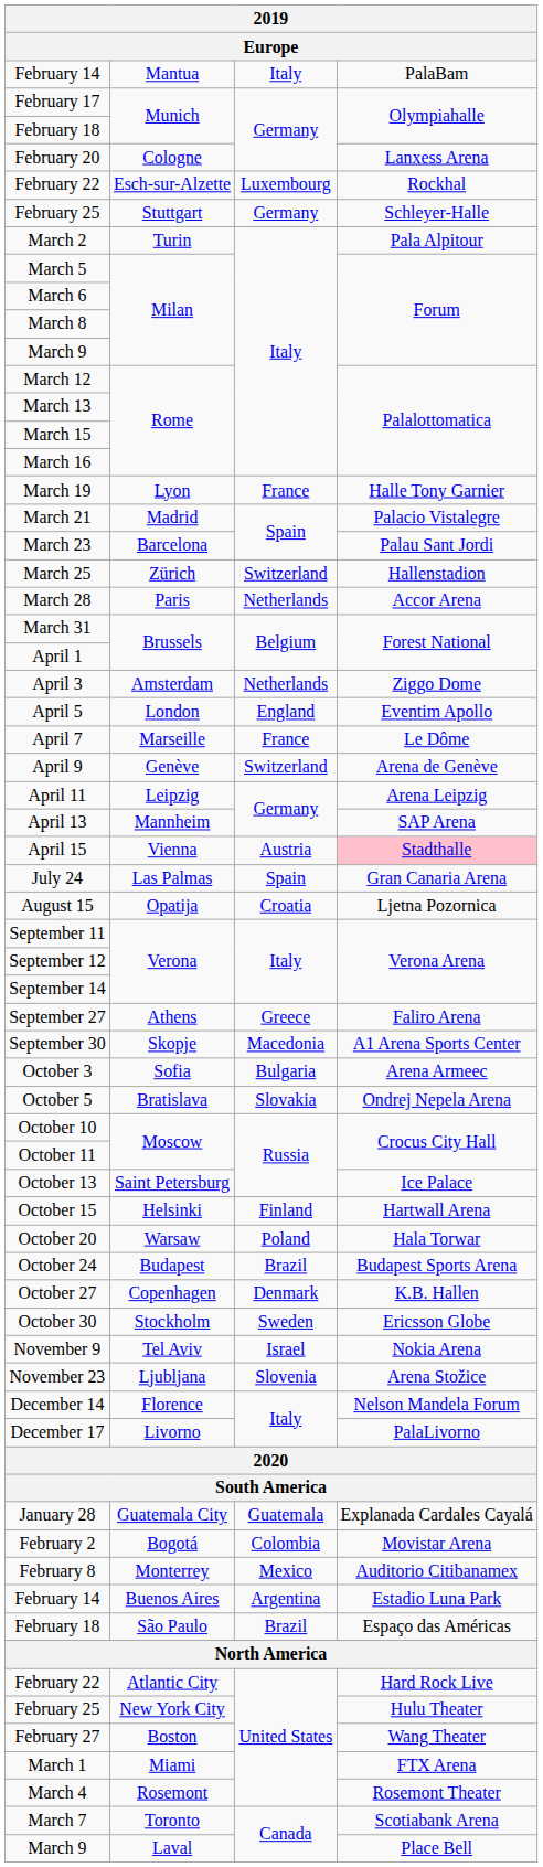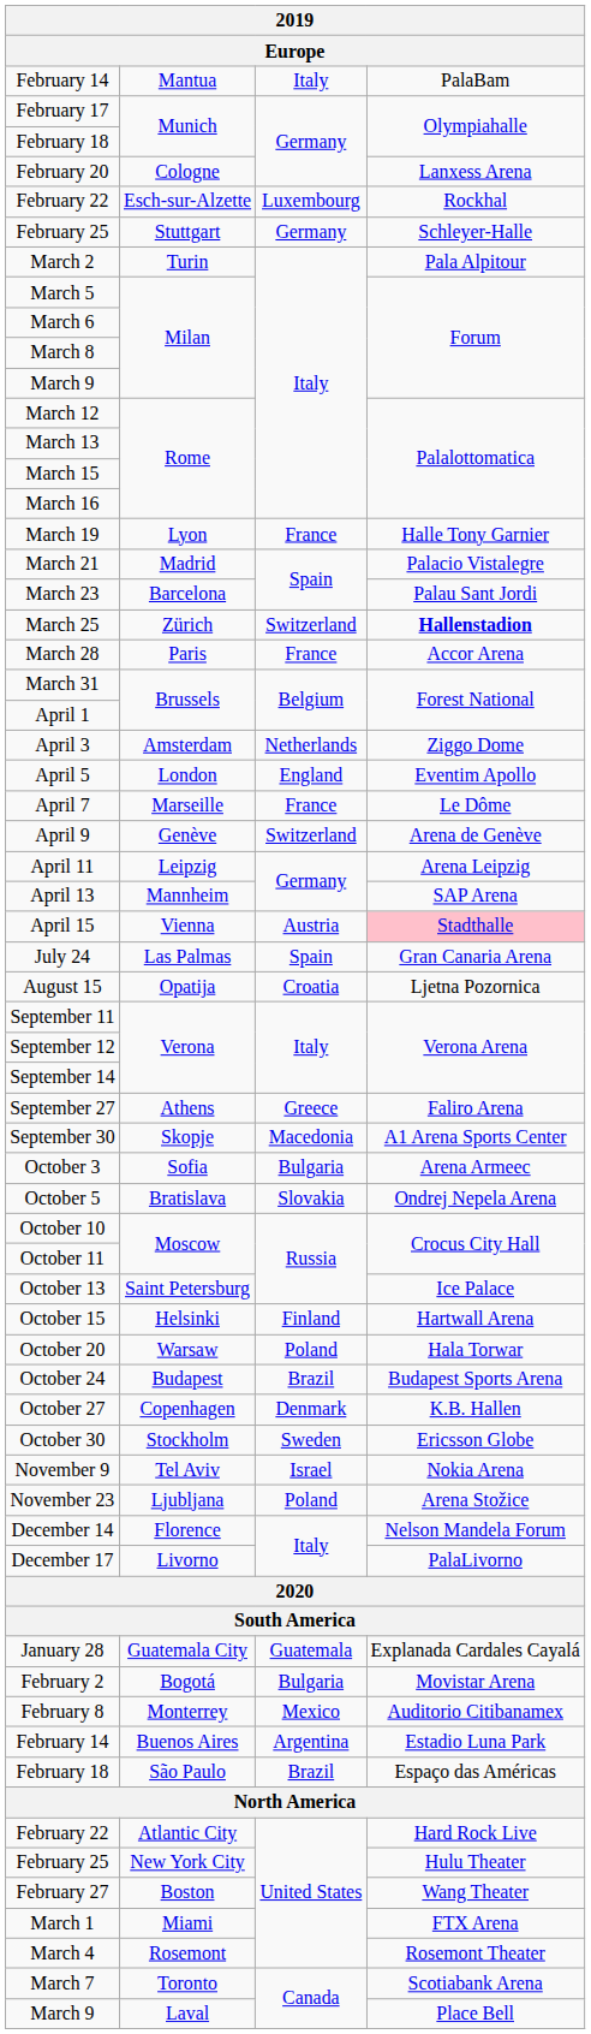 <table class="wikitable" style="text-align:center;">
 <tr>
 <th colspan="6">2019</th>
 </tr>
 <tr>
 <th colspan="6">Europe</th>
 </tr>
 <tr>
 <td>February 14</td>
 <td><a href='#'>Mantua</a></td>
 <td><a href='#'>Italy</a></td>
 <td>PalaBam</td>
 </tr>
 <tr>
 <td>February 17</td>
 <td rowspan="2"><a href='#'>Munich</a></td>
 <td rowspan="3"><a href='#'>Germany</a></td>
 <td rowspan="2"><a href='#'>Olympiahalle</a></td>
 </tr>
 <tr>
 <td>February 18</td>
 </tr>
 <tr>
 <td>February 20</td>
 <td><a href='#'>Cologne</a></td>
 <td><a href='#'>Lanxess Arena</a></td>
 </tr>
 <tr>
 <td>February 22</td>
 <td><a href='#'>Esch-sur-Alzette</a></td>
 <td><a href='#'>Luxembourg</a></td>
 <td><a href='#'>Rockhal</a></td>
 </tr>
 <tr>
 <td>February 25</td>
 <td><a href='#'>Stuttgart</a></td>
 <td><a href='#'>Germany</a></td>
 <td><a href='#'>Schleyer-Halle</a></td>
 </tr>
 <tr>
 <td>March 2</td>
 <td><a href='#'>Turin</a></td>
 <td rowspan="9"><a href='#'>Italy</a></td>
 <td><a href='#'>Pala Alpitour</a></td>
 </tr>
 <tr>
 <td>March 5</td>
 <td rowspan="4"><a href='#'>Milan</a></td>
 <td rowspan="4"><a href='#'>Forum</a></td>
 </tr>
 <tr>
 <td>March 6</td>
 </tr>
 <tr>
 <td>March 8</td>
 </tr>
 <tr>
 <td>March 9</td>
 </tr>
 <tr>
 <td>March 12</td>
 <td rowspan="4"><a href='#'>Rome</a></td>
 <td rowspan="4"><a href='#'>Palalottomatica</a></td>
 </tr>
 <tr>
 <td>March 13</td>
 </tr>
 <tr>
 <td>March 15</td>
 </tr>
 <tr>
 <td>March 16</td>
 </tr>
 <tr>
 <td>March 19</td>
 <td><a href='#'>Lyon</a></td>
 <td><a href='#'>France</a></td>
 <td><a href='#'>Halle Tony Garnier</a></td>
 </tr>
 <tr>
 <td>March 21</td>
 <td><a href='#'>Madrid</a></td>
 <td rowspan="2"><a href='#'>Spain</a></td>
 <td><a href='#'>Palacio Vistalegre</a></td>
 </tr>
 <tr>
 <td>March 23</td>
 <td><a href='#'>Barcelona</a></td>
 <td><a href='#'>Palau Sant Jordi</a></td>
 </tr>
 <tr>
 <td>March 25</td>
 <td><a href='#'>Zürich</a></td>
 <td><a href='#'>Switzerland</a></td>
-<td><a href='#'>Hallenstadion</a></td>
+<td><strong><a href='#'>Hallenstadion</a></strong></td>
 </tr>
 <tr>
 <td>March 28</td>
 <td><a href='#'>Paris</a></td>
-<td><a href='#'>Netherlands</a></td>
+<td><a href='#'>France</a></td>
 <td><a href='#'>Accor Arena</a></td>
 </tr>
 <tr>
 <td>March 31</td>
 <td rowspan="2"><a href='#'>Brussels</a></td>
 <td rowspan="2"><a href='#'>Belgium</a></td>
 <td rowspan="2"><a href='#'>Forest National</a></td>
 </tr>
 <tr>
 <td>April 1</td>
 </tr>
 <tr>
 <td>April 3</td>
 <td><a href='#'>Amsterdam</a></td>
 <td><a href='#'>Netherlands</a></td>
 <td><a href='#'>Ziggo Dome</a></td>
 </tr>
 <tr>
 <td>April 5</td>
 <td><a href='#'>London</a></td>
 <td><a href='#'>England</a></td>
 <td><a href='#'>Eventim Apollo</a></td>
 </tr>
 <tr>
 <td>April 7</td>
 <td><a href='#'>Marseille</a></td>
 <td><a href='#'>France</a></td>
 <td><a href='#'>Le Dôme</a></td>
 </tr>
 <tr>
 <td>April 9</td>
 <td><a href='#'>Genève</a></td>
 <td><a href='#'>Switzerland</a></td>
 <td><a href='#'>Arena de Genève</a></td>
 </tr>
 <tr>
 <td>April 11</td>
 <td><a href='#'>Leipzig</a></td>
 <td rowspan="2"><a href='#'>Germany</a></td>
 <td><a href='#'>Arena Leipzig</a></td>
 </tr>
 <tr>
 <td>April 13</td>
 <td><a href='#'>Mannheim</a></td>
 <td><a href='#'>SAP Arena</a></td>
 </tr>
 <tr>
 <td>April 15</td>
 <td><a href='#'>Vienna</a></td>
 <td><a href='#'>Austria</a></td>
 <td style="background: pink;"><a href='#'>Stadthalle</a></td>
 </tr>
 <tr>
 <td>July 24</td>
 <td><a href='#'>Las Palmas</a></td>
 <td><a href='#'>Spain</a></td>
 <td><a href='#'>Gran Canaria Arena</a></td>
 </tr>
 <tr>
 <td>August 15</td>
 <td><a href='#'>Opatija</a></td>
 <td><a href='#'>Croatia</a></td>
 <td>Ljetna Pozornica</td>
 </tr>
 <tr>
 <td>September 11</td>
 <td rowspan="3"><a href='#'>Verona</a></td>
 <td rowspan="3"><a href='#'>Italy</a></td>
 <td rowspan="3"><a href='#'>Verona Arena</a></td>
 </tr>
 <tr>
 <td>September 12</td>
 </tr>
 <tr>
 <td>September 14</td>
 </tr>
 <tr>
 <td>September 27</td>
 <td><a href='#'>Athens</a></td>
 <td><a href='#'>Greece</a></td>
 <td><a href='#'>Faliro Arena</a></td>
 </tr>
 <tr>
 <td>September 30</td>
 <td><a href='#'>Skopje</a></td>
 <td><a href='#'>Macedonia</a></td>
 <td><a href='#'>A1 Arena Sports Center</a></td>
 </tr>
 <tr>
 <td>October 3</td>
 <td><a href='#'>Sofia</a></td>
 <td><a href='#'>Bulgaria</a></td>
 <td><a href='#'>Arena Armeec</a></td>
 </tr>
 <tr>
 <td>October 5</td>
 <td><a href='#'>Bratislava</a></td>
 <td><a href='#'>Slovakia</a></td>
 <td><a href='#'>Ondrej Nepela Arena</a></td>
 </tr>
 <tr>
 <td>October 10</td>
 <td rowspan="2"><a href='#'>Moscow</a></td>
 <td rowspan="3"><a href='#'>Russia</a></td>
 <td rowspan="2"><a href='#'>Crocus City Hall</a></td>
 </tr>
 <tr>
 <td>October 11</td>
 </tr>
 <tr>
 <td>October 13</td>
 <td><a href='#'>Saint Petersburg</a></td>
 <td><a href='#'>Ice Palace</a></td>
 </tr>
 <tr>
 <td>October 15</td>
 <td><a href='#'>Helsinki</a></td>
 <td><a href='#'>Finland</a></td>
 <td><a href='#'>Hartwall Arena</a></td>
 </tr>
 <tr>
 <td>October 20</td>
 <td><a href='#'>Warsaw</a></td>
 <td><a href='#'>Poland</a></td>
 <td><a href='#'>Hala Torwar</a></td>
 </tr>
 <tr>
 <td>October 24</td>
 <td><a href='#'>Budapest</a></td>
 <td><a href='#'>Brazil</a></td>
 <td><a href='#'>Budapest Sports Arena</a></td>
 </tr>
 <tr>
 <td>October 27</td>
 <td><a href='#'>Copenhagen</a></td>
 <td><a href='#'>Denmark</a></td>
 <td><a href='#'>K.B. Hallen</a></td>
 </tr>
 <tr>
 <td>October 30</td>
 <td><a href='#'>Stockholm</a></td>
 <td><a href='#'>Sweden</a></td>
 <td><a href='#'>Ericsson Globe</a></td>
 </tr>
 <tr>
 <td>November 9</td>
 <td><a href='#'>Tel Aviv</a></td>
 <td><a href='#'>Israel</a></td>
 <td><a href='#'>Nokia Arena</a></td>
 </tr>
 <tr>
 <td>November 23</td>
 <td><a href='#'>Ljubljana</a></td>
-<td><a href='#'>Slovenia</a></td>
+<td><a href='#'>Poland</a></td>
 <td><a href='#'>Arena Stožice</a></td>
 </tr>
 <tr>
 <td>December 14</td>
 <td><a href='#'>Florence</a></td>
 <td rowspan="2"><a href='#'>Italy</a></td>
 <td><a href='#'>Nelson Mandela Forum</a></td>
 </tr>
 <tr>
 <td>December 17</td>
 <td><a href='#'>Livorno</a></td>
 <td><a href='#'>PalaLivorno</a></td>
 </tr>
 <tr>
 <th colspan="6">2020</th>
 </tr>
 <tr>
 <th colspan="6">South America</th>
 </tr>
 <tr>
 <td>January 28</td>
 <td><a href='#'>Guatemala City</a></td>
 <td><a href='#'>Guatemala</a></td>
 <td>Explanada Cardales Cayalá</td>
 </tr>
 <tr>
 <td>February 2</td>
 <td><a href='#'>Bogotá</a></td>
-<td><a href='#'>Colombia</a></td>
+<td><a href='#'>Bulgaria</a></td>
 <td><a href='#'>Movistar Arena</a></td>
 </tr>
 <tr>
 <td>February 8</td>
 <td><a href='#'>Monterrey</a></td>
 <td><a href='#'>Mexico</a></td>
 <td><a href='#'>Auditorio Citibanamex</a></td>
 </tr>
 <tr>
 <td>February 14</td>
 <td><a href='#'>Buenos Aires</a></td>
 <td><a href='#'>Argentina</a></td>
 <td><a href='#'>Estadio Luna Park</a></td>
 </tr>
 <tr>
 <td>February 18</td>
 <td><a href='#'>São Paulo</a></td>
 <td><a href='#'>Brazil</a></td>
 <td>Espaço das Américas</td>
 </tr>
 <tr>
 <th colspan="6">North America</th>
 </tr>
 <tr>
 <td>February 22</td>
 <td><a href='#'>Atlantic City</a></td>
 <td rowspan="5"><a href='#'>United States</a></td>
 <td><a href='#'> Hard Rock Live</a></td>
 </tr>
 <tr>
 <td>February 25</td>
 <td><a href='#'>New York City</a></td>
 <td><a href='#'>Hulu Theater</a></td>
 </tr>
 <tr>
 <td>February 27</td>
 <td><a href='#'>Boston</a></td>
 <td><a href='#'>Wang Theater</a></td>
 </tr>
 <tr>
 <td>March 1</td>
 <td><a href='#'>Miami</a></td>
 <td><a href='#'>FTX Arena</a></td>
 </tr>
 <tr>
 <td>March 4</td>
 <td><a href='#'>Rosemont</a></td>
 <td><a href='#'>Rosemont Theater</a></td>
 </tr>
 <tr>
 <td>March 7</td>
 <td><a href='#'>Toronto</a></td>
 <td rowspan="2"><a href='#'>Canada</a></td>
 <td><a href='#'>Scotiabank Arena</a></td>
 </tr>
 <tr>
 <td>March 9</td>
 <td><a href='#'>Laval</a></td>
 <td><a href='#'>Place Bell</a></td>
 </tr>
 <tr>
 </tr>
 </table>
